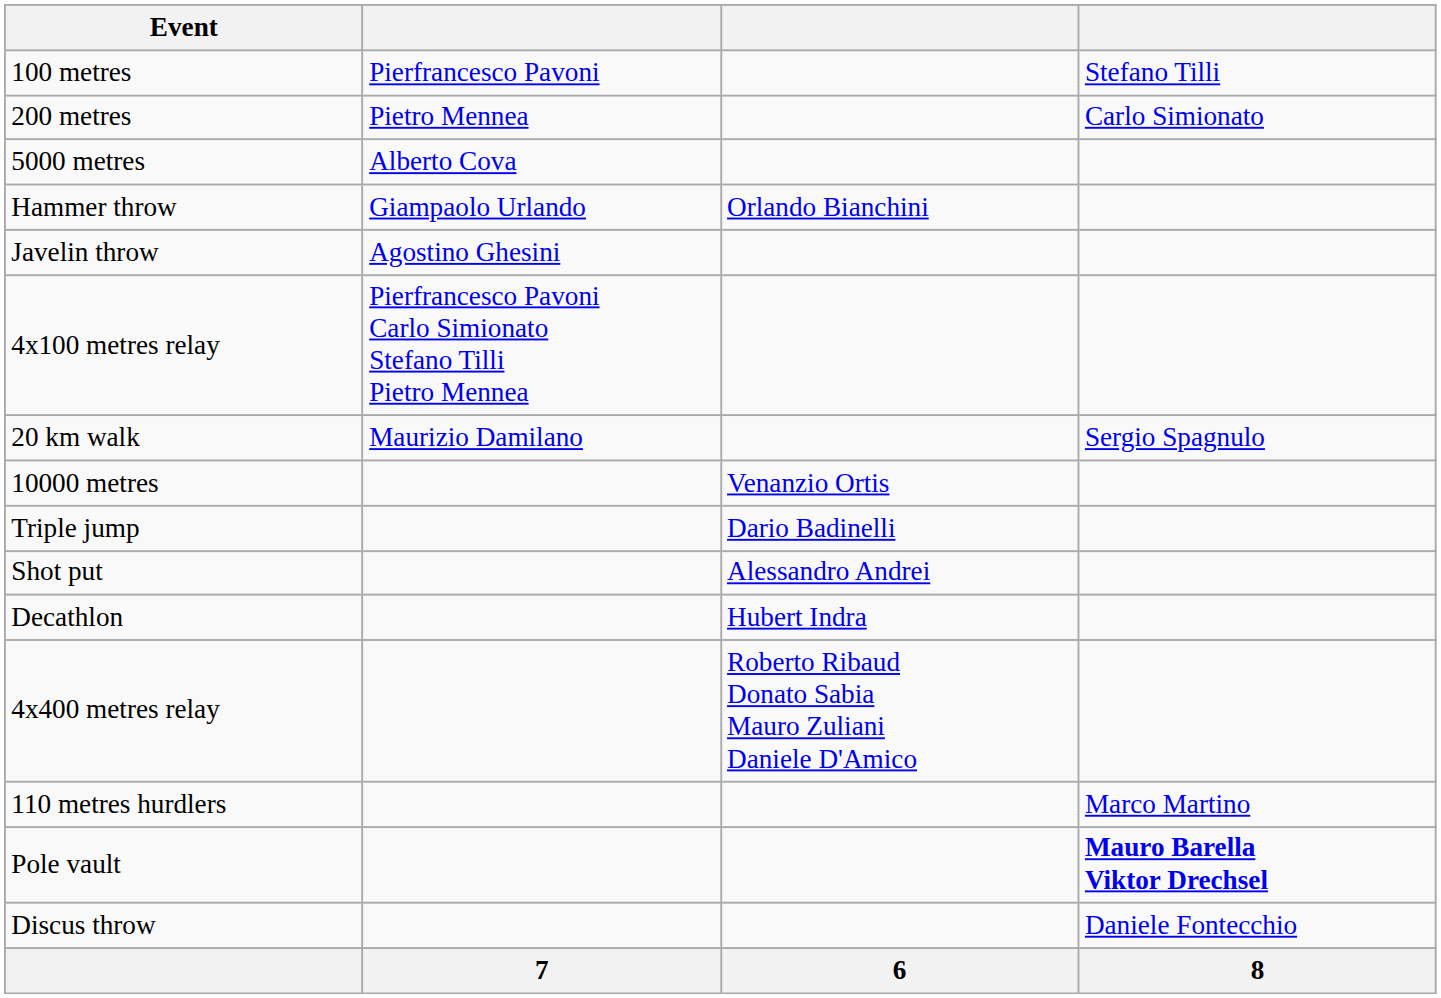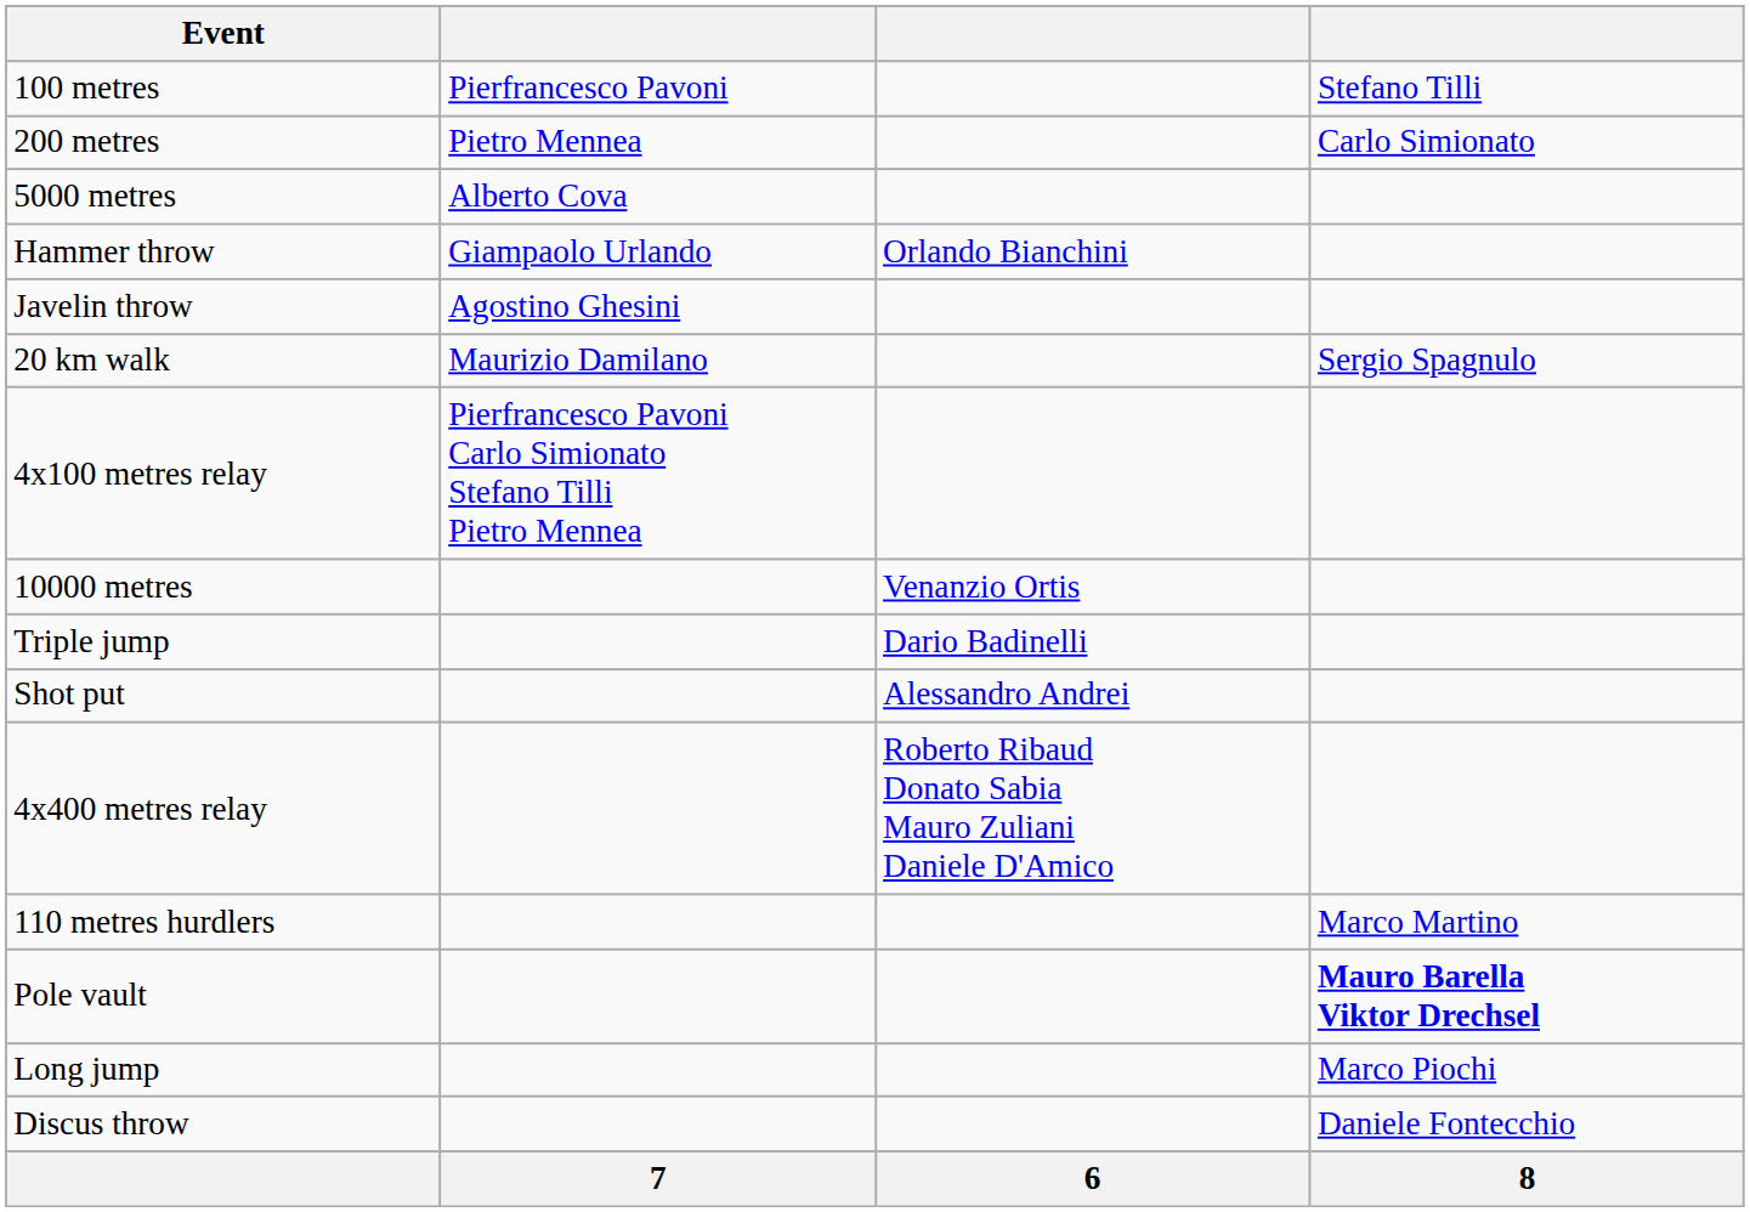 <table class="wikitable" width=60% style="font-size:90%; text-align:left;">
 <tr>
 <th width=25%>Event</th>
 <th width=25%></th>
 <th width=25%></th>
 <th width=25%></th>
 </tr>
 <tr>
 <td>100 metres</td>
 <td><a href='#'>Pierfrancesco Pavoni</a></td>
 <td></td>
 <td><a href='#'>Stefano Tilli</a></td>
 </tr>
 <tr>
 <td>200 metres</td>
 <td><a href='#'>Pietro Mennea</a></td>
 <td></td>
 <td><a href='#'>Carlo Simionato</a></td>
 </tr>
 <tr>
 <td>5000 metres</td>
 <td><a href='#'>Alberto Cova</a></td>
 <td></td>
 <td></td>
 </tr>
 <tr>
 <td>Hammer throw</td>
 <td><a href='#'>Giampaolo Urlando</a></td>
 <td><a href='#'>Orlando Bianchini</a></td>
 <td></td>
 </tr>
 <tr>
 <td>Javelin throw</td>
 <td><a href='#'>Agostino Ghesini</a></td>
 <td></td>
 <td></td>
 </tr>
 <tr>
+<td>20 km walk</td>
+<td><a href='#'>Maurizio Damilano</a></td>
+<td></td>
+<td><a href='#'>Sergio Spagnulo</a></td>
+</tr>
+<tr>
 <td>4x100 metres relay</td>
 <td><a href='#'>Pierfrancesco Pavoni</a><br><a href='#'>Carlo Simionato</a><br><a href='#'>Stefano Tilli</a><br><a href='#'>Pietro Mennea</a></td>
 <td></td>
 <td></td>
-</tr>
-<tr>
-<td>20 km walk</td>
-<td><a href='#'>Maurizio Damilano</a></td>
-<td></td>
-<td><a href='#'>Sergio Spagnulo</a></td>
 </tr>
 <tr>
 <td>10000 metres</td>
 <td></td>
 <td><a href='#'>Venanzio Ortis</a></td>
 <td></td>
 </tr>
 <tr>
 <td>Triple jump</td>
 <td></td>
 <td><a href='#'>Dario Badinelli</a></td>
 <td></td>
 </tr>
 <tr>
 <td>Shot put</td>
 <td></td>
 <td><a href='#'>Alessandro Andrei</a></td>
-<td></td>
-</tr>
-<tr>
-<td>Decathlon</td>
-<td></td>
-<td><a href='#'>Hubert Indra</a></td>
 <td></td>
 </tr>
 <tr>
 <td>4x400 metres relay</td>
 <td></td>
 <td><a href='#'>Roberto Ribaud</a><br><a href='#'>Donato Sabia</a><br><a href='#'>Mauro Zuliani</a><br><a href='#'>Daniele D'Amico</a></td>
 <td></td>
 </tr>
 <tr>
 <td>110 metres hurdlers</td>
 <td></td>
 <td></td>
 <td><a href='#'>Marco Martino</a></td>
 </tr>
 <tr>
 <td>Pole vault</td>
 <td></td>
 <td></td>
 <td><strong><a href='#'>Mauro Barella</a><br><a href='#'>Viktor Drechsel</a></strong></td>
 </tr>
 <tr>
+<td>Long jump</td>
+<td></td>
+<td></td>
+<td><a href='#'>Marco Piochi</a></td>
+</tr>
+<tr>
 <td>Discus throw</td>
 <td></td>
 <td></td>
 <td><a href='#'>Daniele Fontecchio</a></td>
 </tr>
 <tr>
 <th></th>
 <th>7</th>
 <th>6</th>
 <th>8</th>
 </tr>
 </table>
